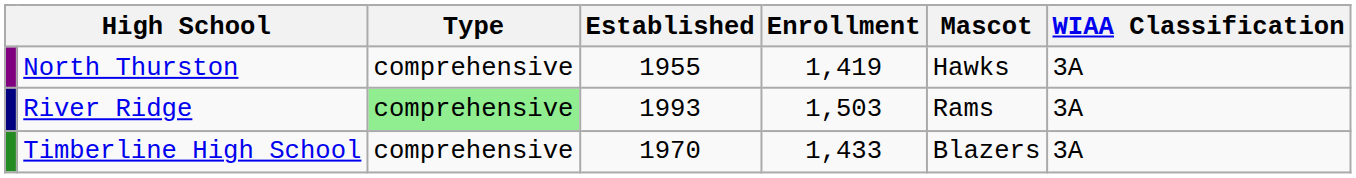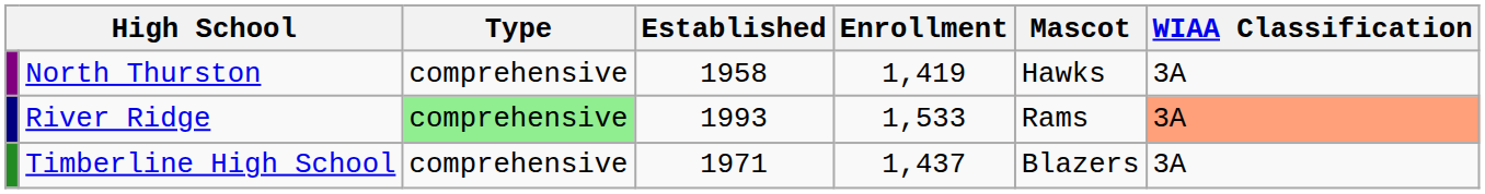 <table class="wikitable sortable">
 <tr>
 <th colspan=2>High School</th>
 <th class="unsortable">Type</th>
 <th>Established</th>
 <th>Enrollment</th>
 <th class="unsortable">Mascot</th>
 <th><a href='#'>WIAA</a> Classification</th>
 </tr>
 <tr>
 <td style="background:purple;"></td>
 <td><a href='#'>North Thurston</a></td>
 <td>comprehensive</td>
-<td style="text-align:center;">1955</td>
+<td style="text-align:center;">1958</td>
 <td style="text-align:center;">1,419</td>
 <td>Hawks</td>
 <td>3A</td>
 </tr>
 <tr>
 <td style="background:navy;"></td>
 <td><a href='#'>River Ridge</a></td>
 <td style="background: lightgreen;">comprehensive</td>
 <td style="text-align:center;">1993</td>
-<td style="text-align:center;">1,503</td>
+<td style="text-align:center;">1,533</td>
 <td>Rams</td>
-<td>3A</td>
+<td style="background: lightsalmon;">3A</td>
 </tr>
 <tr>
 <td style="background:#228b22"></td>
 <td><a href='#'>Timberline High School</a></td>
 <td>comprehensive</td>
-<td style="text-align:center;">1970</td>
-<td style="text-align:center;">1,433</td>
+<td style="text-align:center;">1971</td>
+<td style="text-align:center;">1,437</td>
 <td>Blazers</td>
 <td>3A</td>
 </tr>
 </table>
